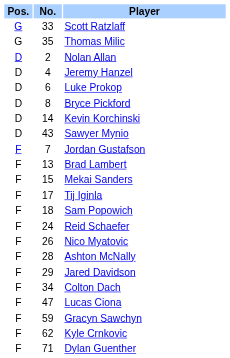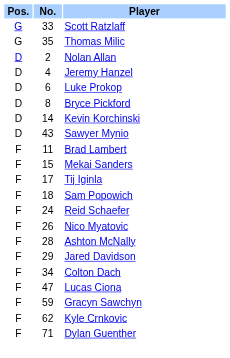 <table border="0" cellspacing="2" cellpadding="2">
 <tr bgcolor=AAD0FF>
 <th width=40>Pos.</th>
 <th width=40>No.</th>
 <th width=250>Player</th>
 </tr>
 <tr>
 <td style="text-align:center;"><a href='#'>G</a></td>
 <td style="text-align:center;">33</td>
 <td><a href='#'>Scott Ratzlaff</a></td>
 </tr>
 <tr>
 <td style="text-align:center;">G</td>
 <td style="text-align:center;">35</td>
 <td><a href='#'>Thomas Milic</a></td>
 </tr>
 <tr>
 <td style="text-align:center;"><a href='#'>D</a></td>
 <td style="text-align:center;">2</td>
 <td><a href='#'>Nolan Allan</a></td>
 </tr>
 <tr>
 <td style="text-align:center;">D</td>
 <td style="text-align:center;">4</td>
 <td><a href='#'>Jeremy Hanzel</a><br></td>
 </tr>
 <tr>
 <td style="text-align:center;">D</td>
 <td style="text-align:center;">6</td>
 <td><a href='#'>Luke Prokop</a></td>
 </tr>
 <tr>
 <td style="text-align:center;">D</td>
 <td style="text-align:center;">8</td>
 <td><a href='#'>Bryce Pickford</a></td>
 </tr>
 <tr>
 <td style="text-align:center;">D</td>
 <td style="text-align:center;">14</td>
 <td><a href='#'>Kevin Korchinski</a></td>
 </tr>
 <tr>
 <td style="text-align:center;">D</td>
 <td style="text-align:center;">43</td>
 <td><a href='#'>Sawyer Mynio</a></td>
 </tr>
 <tr>
-<td style="text-align:center;"><a href='#'>F</a></td>
-<td style="text-align:center;">7</td>
-<td><a href='#'>Jordan Gustafson</a><br></td>
-</tr>
-<tr>
 <td style="text-align:center;">F</td>
-<td style="text-align:center;">13</td>
+<td style="text-align:center;">11</td>
 <td><a href='#'>Brad Lambert</a></td>
 </tr>
 <tr>
 <td style="text-align:center;">F</td>
 <td style="text-align:center;">15</td>
 <td><a href='#'>Mekai Sanders</a></td>
 </tr>
 <tr>
 <td style="text-align:center;">F</td>
 <td style="text-align:center;">17</td>
 <td><a href='#'>Tij Iginla</a></td>
 </tr>
 <tr>
 <td style="text-align:center;">F</td>
 <td style="text-align:center;">18</td>
 <td><a href='#'>Sam Popowich</a></td>
 </tr>
 <tr>
 <td style="text-align:center;">F</td>
 <td style="text-align:center;">24</td>
 <td><a href='#'>Reid Schaefer</a></td>
 </tr>
 <tr>
 <td style="text-align:center;">F</td>
 <td style="text-align:center;">26</td>
 <td><a href='#'>Nico Myatovic</a></td>
 </tr>
 <tr>
 <td style="text-align:center;">F</td>
 <td style="text-align:center;">28</td>
 <td><a href='#'>Ashton McNally</a></td>
 </tr>
 <tr>
 <td style="text-align:center;">F</td>
 <td style="text-align:center;">29</td>
 <td><a href='#'>Jared Davidson</a></td>
 </tr>
 <tr>
 <td style="text-align:center;">F</td>
 <td style="text-align:center;">34</td>
 <td><a href='#'>Colton Dach</a></td>
 </tr>
 <tr>
 <td style="text-align:center;">F</td>
 <td style="text-align:center;">47</td>
 <td><a href='#'>Lucas Ciona</a></td>
 </tr>
 <tr>
 <td style="text-align:center;">F</td>
 <td style="text-align:center;">59</td>
 <td><a href='#'>Gracyn Sawchyn</a></td>
 </tr>
 <tr>
 <td style="text-align:center;">F</td>
 <td style="text-align:center;">62</td>
 <td><a href='#'>Kyle Crnkovic</a></td>
 </tr>
 <tr>
 <td style="text-align:center;">F</td>
 <td style="text-align:center;">71</td>
 <td><a href='#'>Dylan Guenther</a></td>
 </tr>
 </table>
